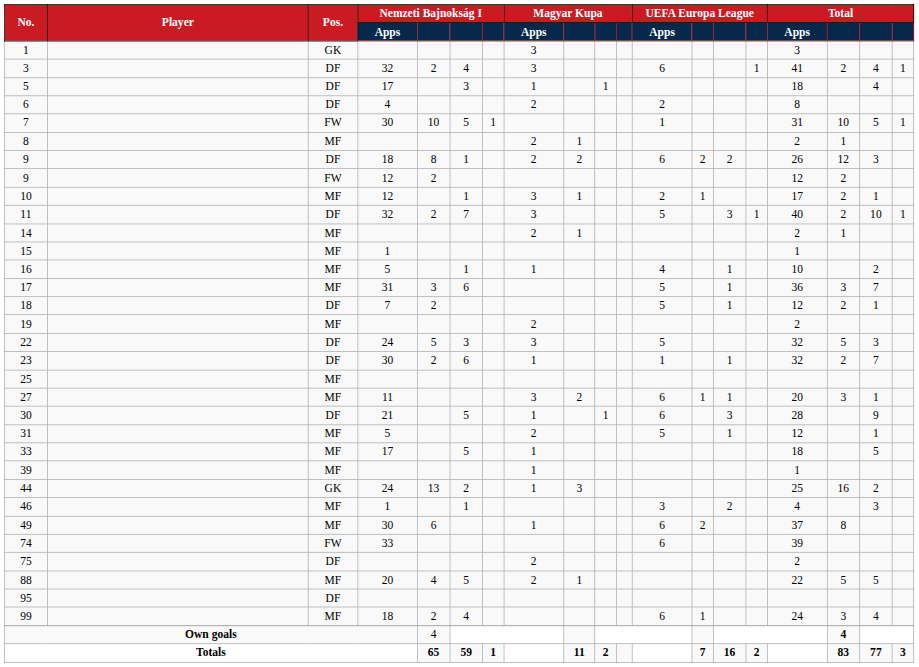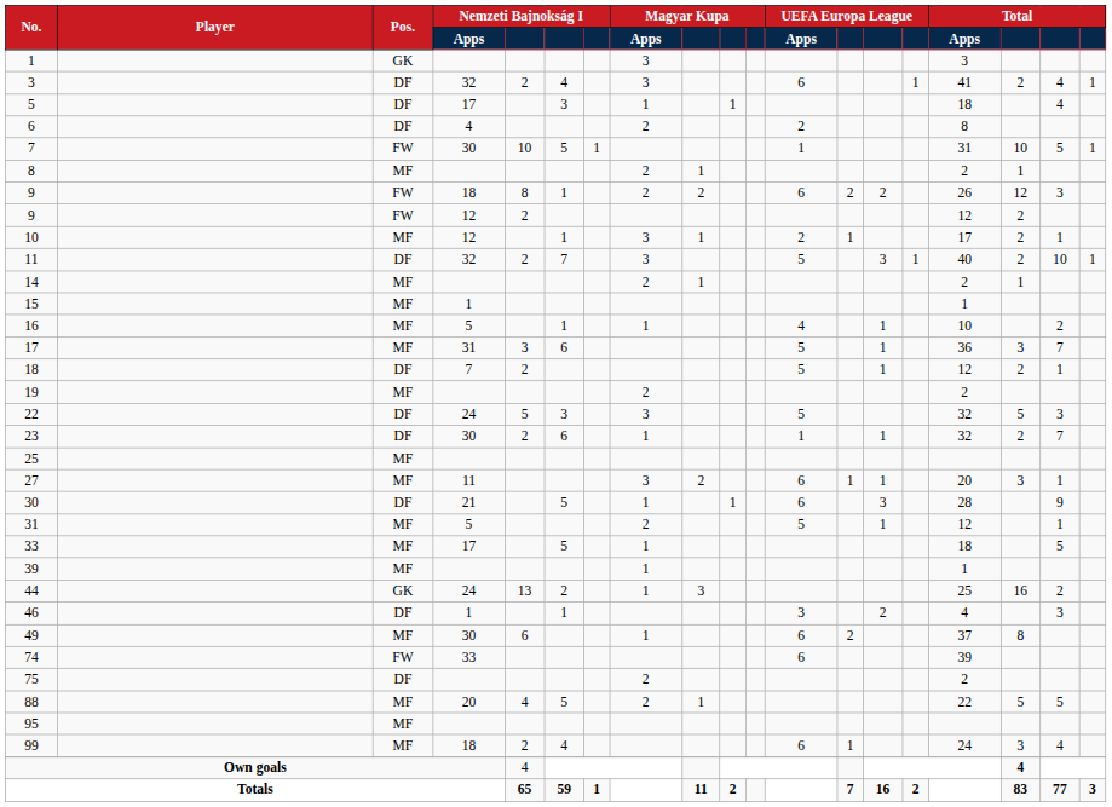 <table class="wikitable sortable alternance" style="text-align:center;width:100%">
 <tr>
 <th rowspan="2" style="background-color:#CA1A22;color:white;border:1px solid black;width:5px">No.</th>
 <th rowspan="2" style="background-color:#CA1A22;color:white;border:1px solid black;width:180px">Player</th>
 <th rowspan="2" style="background-color:#CA1A22;color:white;border:1px solid black;width:5px">Pos.</th>
 <th colspan="4" style="background:#CA1A22;color:white;border:1px solid black">Nemzeti Bajnokság I</th>
 <th colspan="4" style="background:#CA1A22;color:white;border:1px solid black">Magyar Kupa</th>
 <th colspan="4" style="background:#CA1A22;color:white;border:1px solid black">UEFA Europa League</th>
 <th colspan="4" style="background:#CA1A22;color:white;border:1px solid black">Total</th>
 </tr>
 <tr style="text-align:center">
 <th width="4" style="background-color:#06284B;color:white;border:1px solid #CA1A22">Apps</th>
 <th width="4" style="background-color:#06284B;border:1px solid #CA1A22"></th>
 <th width="4" style="background-color:#06284B;border:1px solid #CA1A22"></th>
 <th width="4" style="background-color:#06284B;color:white;border:1px solid #CA1A22"></th>
 <th width="4" style="background-color:#06284B;color:white;border:1px solid #CA1A22">Apps</th>
 <th width="4" style="background-color:#06284B;border:1px solid #CA1A22"></th>
 <th width="4" style="background-color:#06284B;border:1px solid #CA1A22"></th>
 <th width="4" style="background-color:#06284B;color:white;border:1px solid #CA1A22"></th>
 <th width="4" style="background-color:#06284B;color:white;border:1px solid #CA1A22">Apps</th>
 <th width="4" style="background-color:#06284B;border:1px solid #CA1A22"></th>
 <th width="4" style="background-color:#06284B;border:1px solid #CA1A22"></th>
 <th width="4" style="background-color:#06284B;color:white;border:1px solid #CA1A22"></th>
 <th width="4" style="background-color:#06284B;color:white;border:1px solid #CA1A22">Apps</th>
 <th width="4" style="background-color:#06284B;border:1px solid #CA1A22"></th>
 <th width="4" style="background-color:#06284B;border:1px solid #CA1A22"></th>
 <th width="4" style="background-color:#06284B;color:white;border:1px solid #CA1A22"></th>
 </tr>
 <tr>
 <td>1</td>
 <td> </td>
 <td>GK</td>
 <td></td>
 <td></td>
 <td></td>
 <td></td>
 <td>3</td>
 <td></td>
 <td></td>
 <td></td>
 <td></td>
 <td></td>
 <td></td>
 <td></td>
 <td>3</td>
 <td></td>
 <td></td>
 <td></td>
 </tr>
 <tr>
 <td>3</td>
 <td> </td>
 <td>DF</td>
 <td>32</td>
 <td>2</td>
 <td>4</td>
 <td></td>
 <td>3</td>
 <td></td>
 <td></td>
 <td></td>
 <td>6</td>
 <td></td>
 <td></td>
 <td>1</td>
 <td>41</td>
 <td>2</td>
 <td>4</td>
 <td>1</td>
 </tr>
 <tr>
 <td>5</td>
 <td> </td>
 <td>DF</td>
 <td>17</td>
 <td></td>
 <td>3</td>
 <td></td>
 <td>1</td>
 <td></td>
 <td>1</td>
 <td></td>
 <td></td>
 <td></td>
 <td></td>
 <td></td>
 <td>18</td>
 <td></td>
 <td>4</td>
 <td></td>
 </tr>
 <tr>
 <td>6</td>
 <td> </td>
 <td>DF</td>
 <td>4</td>
 <td></td>
 <td></td>
 <td></td>
 <td>2</td>
 <td></td>
 <td></td>
 <td></td>
 <td>2</td>
 <td></td>
 <td></td>
 <td></td>
 <td>8</td>
 <td></td>
 <td></td>
 <td></td>
 </tr>
 <tr>
 <td>7</td>
 <td> </td>
 <td>FW</td>
 <td>30</td>
 <td>10</td>
 <td>5</td>
 <td>1</td>
 <td></td>
 <td></td>
 <td></td>
 <td></td>
 <td>1</td>
 <td></td>
 <td></td>
 <td></td>
 <td>31</td>
 <td>10</td>
 <td>5</td>
 <td>1</td>
 </tr>
 <tr>
 <td>8</td>
 <td> </td>
 <td>MF</td>
 <td></td>
 <td></td>
 <td></td>
 <td></td>
 <td>2</td>
 <td>1</td>
 <td></td>
 <td></td>
 <td></td>
 <td></td>
 <td></td>
 <td></td>
 <td>2</td>
 <td>1</td>
 <td></td>
 <td></td>
 </tr>
 <tr>
 <td>9</td>
 <td> </td>
-<td>DF</td>
+<td>FW</td>
 <td>18</td>
 <td>8</td>
 <td>1</td>
 <td></td>
 <td>2</td>
 <td>2</td>
 <td></td>
 <td></td>
 <td>6</td>
 <td>2</td>
 <td>2</td>
 <td></td>
 <td>26</td>
 <td>12</td>
 <td>3</td>
 <td></td>
 </tr>
 <tr>
 <td>9</td>
 <td> </td>
 <td>FW</td>
 <td>12</td>
 <td>2</td>
 <td></td>
 <td></td>
 <td></td>
 <td></td>
 <td></td>
 <td></td>
 <td></td>
 <td></td>
 <td></td>
 <td></td>
 <td>12</td>
 <td>2</td>
 <td></td>
 <td></td>
 </tr>
 <tr>
 <td>10</td>
 <td> </td>
 <td>MF</td>
 <td>12</td>
 <td></td>
 <td>1</td>
 <td></td>
 <td>3</td>
 <td>1</td>
 <td></td>
 <td></td>
 <td>2</td>
 <td>1</td>
 <td></td>
 <td></td>
 <td>17</td>
 <td>2</td>
 <td>1</td>
 <td></td>
 </tr>
 <tr>
 <td>11</td>
 <td> </td>
 <td>DF</td>
 <td>32</td>
 <td>2</td>
 <td>7</td>
 <td></td>
 <td>3</td>
 <td></td>
 <td></td>
 <td></td>
 <td>5</td>
 <td></td>
 <td>3</td>
 <td>1</td>
 <td>40</td>
 <td>2</td>
 <td>10</td>
 <td>1</td>
 </tr>
 <tr>
 <td>14</td>
 <td></td>
 <td>MF</td>
 <td></td>
 <td></td>
 <td></td>
 <td></td>
 <td>2</td>
 <td>1</td>
 <td></td>
 <td></td>
 <td></td>
 <td></td>
 <td></td>
 <td></td>
 <td>2</td>
 <td>1</td>
 <td></td>
 <td></td>
 </tr>
 <tr>
 <td>15</td>
 <td> </td>
 <td>MF</td>
 <td>1</td>
 <td></td>
 <td></td>
 <td></td>
 <td></td>
 <td></td>
 <td></td>
 <td></td>
 <td></td>
 <td></td>
 <td></td>
 <td></td>
 <td>1</td>
 <td></td>
 <td></td>
 <td></td>
 </tr>
 <tr>
 <td>16</td>
 <td> </td>
 <td>MF</td>
 <td>5</td>
 <td></td>
 <td>1</td>
 <td></td>
 <td>1</td>
 <td></td>
 <td></td>
 <td></td>
 <td>4</td>
 <td></td>
 <td>1</td>
 <td></td>
 <td>10</td>
 <td></td>
 <td>2</td>
 <td></td>
 </tr>
 <tr>
 <td>17</td>
 <td> </td>
 <td>MF</td>
 <td>31</td>
 <td>3</td>
 <td>6</td>
 <td></td>
 <td></td>
 <td></td>
 <td></td>
 <td></td>
 <td>5</td>
 <td></td>
 <td>1</td>
 <td></td>
 <td>36</td>
 <td>3</td>
 <td>7</td>
 <td></td>
 </tr>
 <tr>
 <td>18</td>
 <td> </td>
 <td>DF</td>
 <td>7</td>
 <td>2</td>
 <td></td>
 <td></td>
 <td></td>
 <td></td>
 <td></td>
 <td></td>
 <td>5</td>
 <td></td>
 <td>1</td>
 <td></td>
 <td>12</td>
 <td>2</td>
 <td>1</td>
 <td></td>
 </tr>
 <tr>
 <td>19</td>
 <td> </td>
 <td>MF</td>
 <td></td>
 <td></td>
 <td></td>
 <td></td>
 <td>2</td>
 <td></td>
 <td></td>
 <td></td>
 <td></td>
 <td></td>
 <td></td>
 <td></td>
 <td>2</td>
 <td></td>
 <td></td>
 <td></td>
 </tr>
 <tr>
 <td>22</td>
 <td> </td>
 <td>DF</td>
 <td>24</td>
 <td>5</td>
 <td>3</td>
 <td></td>
 <td>3</td>
 <td></td>
 <td></td>
 <td></td>
 <td>5</td>
 <td></td>
 <td></td>
 <td></td>
 <td>32</td>
 <td>5</td>
 <td>3</td>
 <td></td>
 </tr>
 <tr>
 <td>23</td>
 <td> </td>
 <td>DF</td>
 <td>30</td>
 <td>2</td>
 <td>6</td>
 <td></td>
 <td>1</td>
 <td></td>
 <td></td>
 <td></td>
 <td>1</td>
 <td></td>
 <td>1</td>
 <td></td>
 <td>32</td>
 <td>2</td>
 <td>7</td>
 <td></td>
 </tr>
 <tr>
 <td>25</td>
 <td> </td>
 <td>MF</td>
 <td></td>
 <td></td>
 <td></td>
 <td></td>
 <td></td>
 <td></td>
 <td></td>
 <td></td>
 <td></td>
 <td></td>
 <td></td>
 <td></td>
 <td></td>
 <td></td>
 <td></td>
 <td></td>
 </tr>
 <tr>
 <td>27</td>
 <td> </td>
 <td>MF</td>
 <td>11</td>
 <td></td>
 <td></td>
 <td></td>
 <td>3</td>
 <td>2</td>
 <td></td>
 <td></td>
 <td>6</td>
 <td>1</td>
 <td>1</td>
 <td></td>
 <td>20</td>
 <td>3</td>
 <td>1</td>
 <td></td>
 </tr>
 <tr>
 <td>30</td>
 <td> </td>
 <td>DF</td>
 <td>21</td>
 <td></td>
 <td>5</td>
 <td></td>
 <td>1</td>
 <td></td>
 <td>1</td>
 <td></td>
 <td>6</td>
 <td></td>
 <td>3</td>
 <td></td>
 <td>28</td>
 <td></td>
 <td>9</td>
 <td></td>
 </tr>
 <tr>
 <td>31</td>
 <td> </td>
 <td>MF</td>
 <td>5</td>
 <td></td>
 <td></td>
 <td></td>
 <td>2</td>
 <td></td>
 <td></td>
 <td></td>
 <td>5</td>
 <td></td>
 <td>1</td>
 <td></td>
 <td>12</td>
 <td></td>
 <td>1</td>
 <td></td>
 </tr>
 <tr>
 <td>33</td>
 <td> </td>
 <td>MF</td>
 <td>17</td>
 <td></td>
 <td>5</td>
 <td></td>
 <td>1</td>
 <td></td>
 <td></td>
 <td></td>
 <td></td>
 <td></td>
 <td></td>
 <td></td>
 <td>18</td>
 <td></td>
 <td>5</td>
 <td></td>
 </tr>
 <tr>
 <td>39</td>
 <td> </td>
 <td>MF</td>
 <td></td>
 <td></td>
 <td></td>
 <td></td>
 <td>1</td>
 <td></td>
 <td></td>
 <td></td>
 <td></td>
 <td></td>
 <td></td>
 <td></td>
 <td>1</td>
 <td></td>
 <td></td>
 <td></td>
 </tr>
 <tr>
 <td>44</td>
 <td> </td>
 <td>GK</td>
 <td>24</td>
 <td>13</td>
 <td>2</td>
 <td></td>
 <td>1</td>
 <td>3</td>
 <td></td>
 <td></td>
 <td></td>
 <td></td>
 <td></td>
 <td></td>
 <td>25</td>
 <td>16</td>
 <td>2</td>
 <td></td>
 </tr>
 <tr>
 <td>46</td>
 <td> </td>
-<td>MF</td>
+<td>DF</td>
 <td>1</td>
 <td></td>
 <td>1</td>
 <td></td>
 <td></td>
 <td></td>
 <td></td>
 <td></td>
 <td>3</td>
 <td></td>
 <td>2</td>
 <td></td>
 <td>4</td>
 <td></td>
 <td>3</td>
 <td></td>
 </tr>
 <tr>
 <td>49</td>
 <td> </td>
 <td>MF</td>
 <td>30</td>
 <td>6</td>
 <td></td>
 <td></td>
 <td>1</td>
 <td></td>
 <td></td>
 <td></td>
 <td>6</td>
 <td>2</td>
 <td></td>
 <td></td>
 <td>37</td>
 <td>8</td>
 <td></td>
 <td></td>
 </tr>
 <tr>
 <td>74</td>
 <td> </td>
 <td>FW</td>
 <td>33</td>
 <td></td>
 <td></td>
 <td></td>
 <td></td>
 <td></td>
 <td></td>
 <td></td>
 <td>6</td>
 <td></td>
 <td></td>
 <td></td>
 <td>39</td>
 <td></td>
 <td></td>
 <td></td>
 </tr>
 <tr>
 <td>75</td>
 <td> </td>
 <td>DF</td>
 <td></td>
 <td></td>
 <td></td>
 <td></td>
 <td>2</td>
 <td></td>
 <td></td>
 <td></td>
 <td></td>
 <td></td>
 <td></td>
 <td></td>
 <td>2</td>
 <td></td>
 <td></td>
 <td></td>
 </tr>
 <tr>
 <td>88</td>
 <td> </td>
 <td>MF</td>
 <td>20</td>
 <td>4</td>
 <td>5</td>
 <td></td>
 <td>2</td>
 <td>1</td>
 <td></td>
 <td></td>
 <td></td>
 <td></td>
 <td></td>
 <td></td>
 <td>22</td>
 <td>5</td>
 <td>5</td>
 <td></td>
 </tr>
 <tr>
 <td>95</td>
 <td> </td>
-<td>DF</td>
+<td>MF</td>
 <td></td>
 <td></td>
 <td></td>
 <td></td>
 <td></td>
 <td></td>
 <td></td>
 <td></td>
 <td></td>
 <td></td>
 <td></td>
 <td></td>
 <td></td>
 <td></td>
 <td></td>
 <td></td>
 </tr>
 <tr>
 <td>99</td>
 <td> </td>
 <td>MF</td>
 <td>18</td>
 <td>2</td>
 <td>4</td>
 <td></td>
 <td></td>
 <td></td>
 <td></td>
 <td></td>
 <td>6</td>
 <td>1</td>
 <td></td>
 <td></td>
 <td>24</td>
 <td>3</td>
 <td>4</td>
 <td></td>
 </tr>
 <tr>
 </tr>
 <tr class="sortbottom">
 <td colspan="4"><strong>Own goals</strong></td>
 <td>4</td>
 <td colspan="3" style="background:white;text-align:center"></td>
 <td></td>
 <td colspan="3" style="background:white;text-align:center"></td>
 <td></td>
 <td colspan="3" style="background:white;text-align:center"></td>
 <td><strong>4</strong></td>
 <td colspan="2" style="background:white;text-align:center"></td>
 </tr>
 <tr class="sortbottom">
 <td colspan="4" style="background:white;text-align:center"><strong>Totals</strong></td>
 <td><strong>65</strong></td>
 <td><strong>59</strong></td>
 <td><strong>1</strong></td>
 <td rowspan="3" style="background:white;text-align:center"></td>
 <td><strong>11</strong></td>
 <td><strong>2</strong></td>
 <td></td>
 <td rowspan="3" style="background:white;text-align:center"></td>
 <td><strong>7</strong></td>
 <td><strong>16</strong></td>
 <td><strong>2</strong></td>
 <td rowspan="3" style="background:white;text-align:center"></td>
 <td><strong>83</strong></td>
 <td><strong>77</strong></td>
 <td><strong>3</strong></td>
 </tr>
 </table>
